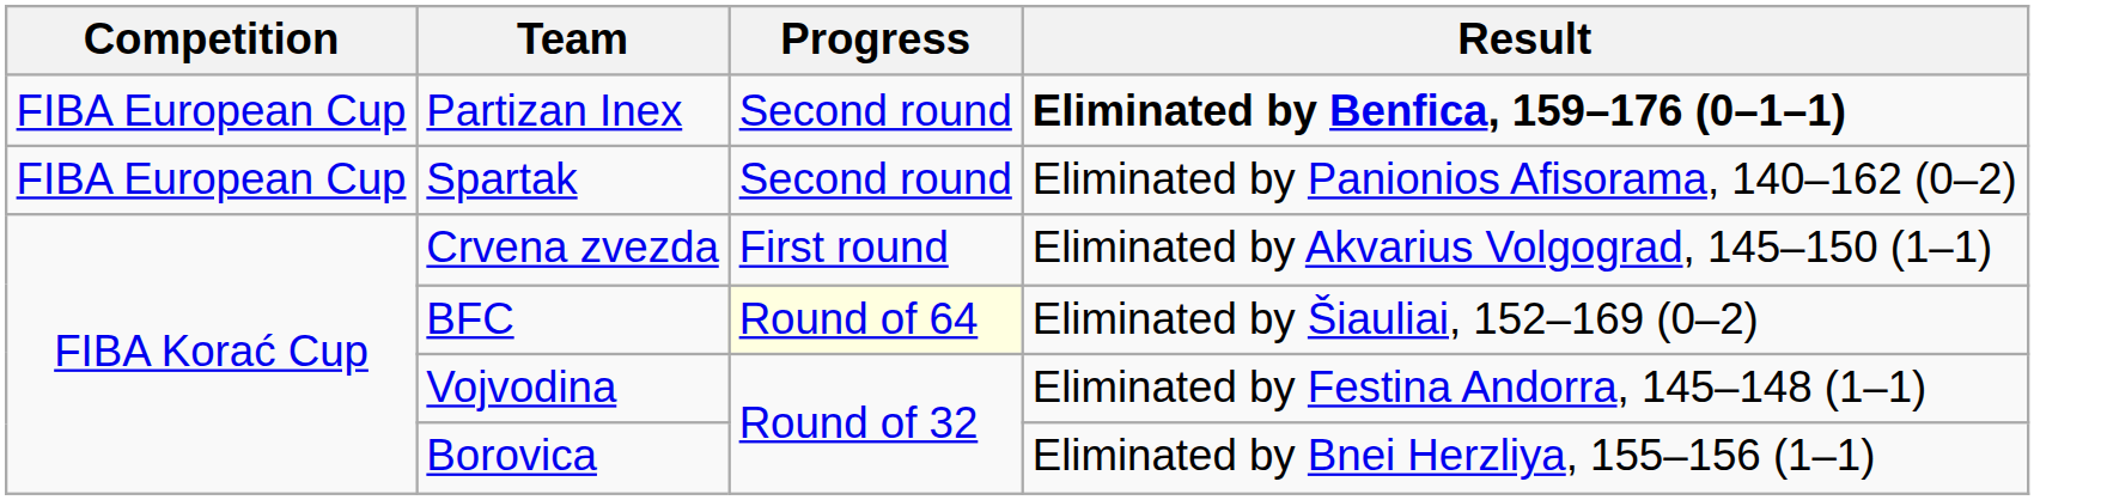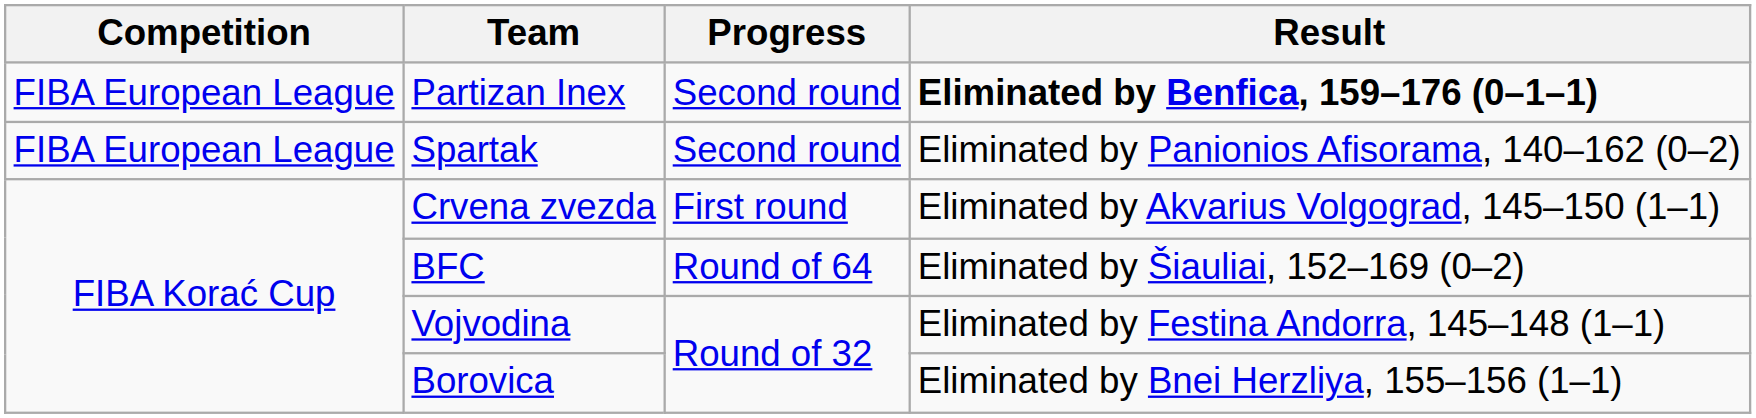 <table class="wikitable">
 <tr>
 <th>Competition</th>
 <th>Team</th>
 <th>Progress</th>
 <th>Result</th>
 </tr>
 <tr>
-<td align="center"><a href='#'>FIBA European Cup</a></td>
+<td align="center"><a href='#'>FIBA European League</a></td>
 <td><a href='#'>Partizan Inex</a></td>
 <td><a href='#'>Second round</a></td>
 <td><strong>Eliminated by  <a href='#'>Benfica</a>, 159–176 (0–1–1)</strong></td>
 </tr>
 <tr>
-<td align="center"><a href='#'>FIBA European Cup</a></td>
+<td align="center"><a href='#'>FIBA European League</a></td>
 <td><a href='#'>Spartak</a></td>
 <td><a href='#'>Second round</a></td>
 <td>Eliminated by  <a href='#'>Panionios Afisorama</a>, 140–162 (0–2)</td>
 </tr>
 <tr>
 <td rowspan="4" align="center"><a href='#'>FIBA Korać Cup</a></td>
 <td><a href='#'>Crvena zvezda</a></td>
 <td><a href='#'>First round</a></td>
 <td>Eliminated by  <a href='#'>Akvarius Volgograd</a>, 145–150 (1–1)</td>
 </tr>
 <tr>
 <td><a href='#'>BFC</a></td>
-<td style="background: lightyellow;"><a href='#'>Round of 64</a></td>
+<td><a href='#'>Round of 64</a></td>
 <td>Eliminated by  <a href='#'>Šiauliai</a>, 152–169 (0–2)</td>
 </tr>
 <tr>
 <td><a href='#'>Vojvodina</a></td>
 <td rowspan=2><a href='#'>Round of 32</a></td>
 <td>Eliminated by  <a href='#'>Festina Andorra</a>, 145–148 (1–1)</td>
 </tr>
 <tr>
 <td><a href='#'>Borovica</a></td>
 <td>Eliminated by  <a href='#'>Bnei Herzliya</a>, 155–156 (1–1)</td>
 </tr>
 </table>
